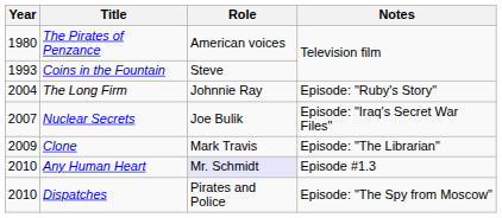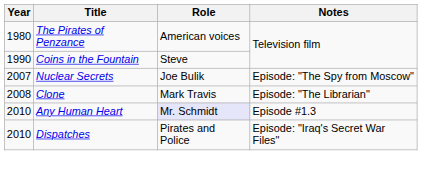 <table class="wikitable sortable">
 <tr>
 <th>Year</th>
 <th>Title</th>
 <th>Role</th>
 <th>Notes</th>
 </tr>
 <tr>
 <td>1980</td>
 <td><a href='#'><em>The Pirates of Penzance</em></a></td>
 <td>American voices</td>
 <td rowspan="2">Television film</td>
 </tr>
 <tr>
-<td>1993</td>
+<td>1990</td>
 <td><em><a href='#'>Coins in the Fountain</a></em></td>
 <td>Steve</td>
-</tr>
-<tr>
-<td>2004</td>
-<td><em>The Long Firm</em></td>
-<td>Johnnie Ray</td>
-<td>Episode: "Ruby's Story"</td>
 </tr>
 <tr>
 <td>2007</td>
 <td><em><a href='#'>Nuclear Secrets</a></em></td>
 <td>Joe Bulik</td>
-<td>Episode: "Iraq's Secret War Files"</td>
+<td>Episode: "The Spy from Moscow"</td>
 </tr>
 <tr>
-<td>2009</td>
+<td>2008</td>
 <td><a href='#'><em>Clone</em></a></td>
 <td>Mark Travis</td>
 <td>Episode: "The Librarian"</td>
 </tr>
 <tr>
 <td>2010</td>
 <td><a href='#'><em>Any Human Heart</em></a></td>
 <td style="background: lavender;">Mr. Schmidt</td>
 <td>Episode #1.3</td>
 </tr>
 <tr>
 <td>2010</td>
 <td><a href='#'><em>Dispatches</em></a></td>
 <td>Pirates and Police</td>
-<td>Episode: "The Spy from Moscow"</td>
+<td>Episode: "Iraq's Secret War Files"</td>
 </tr>
 </table>
